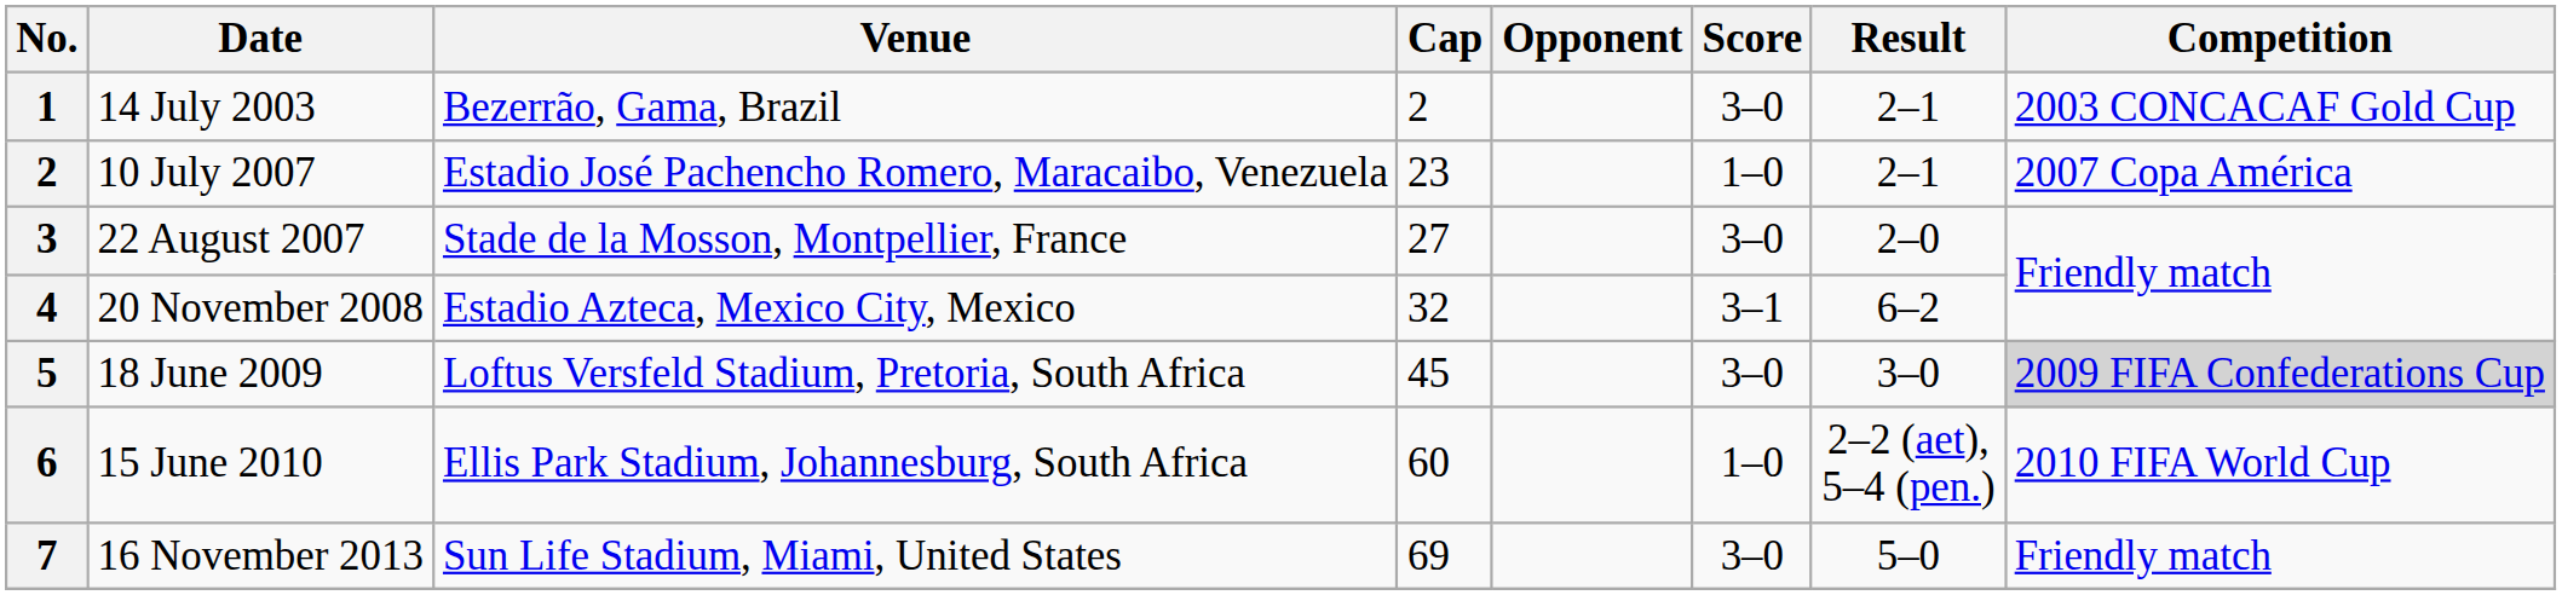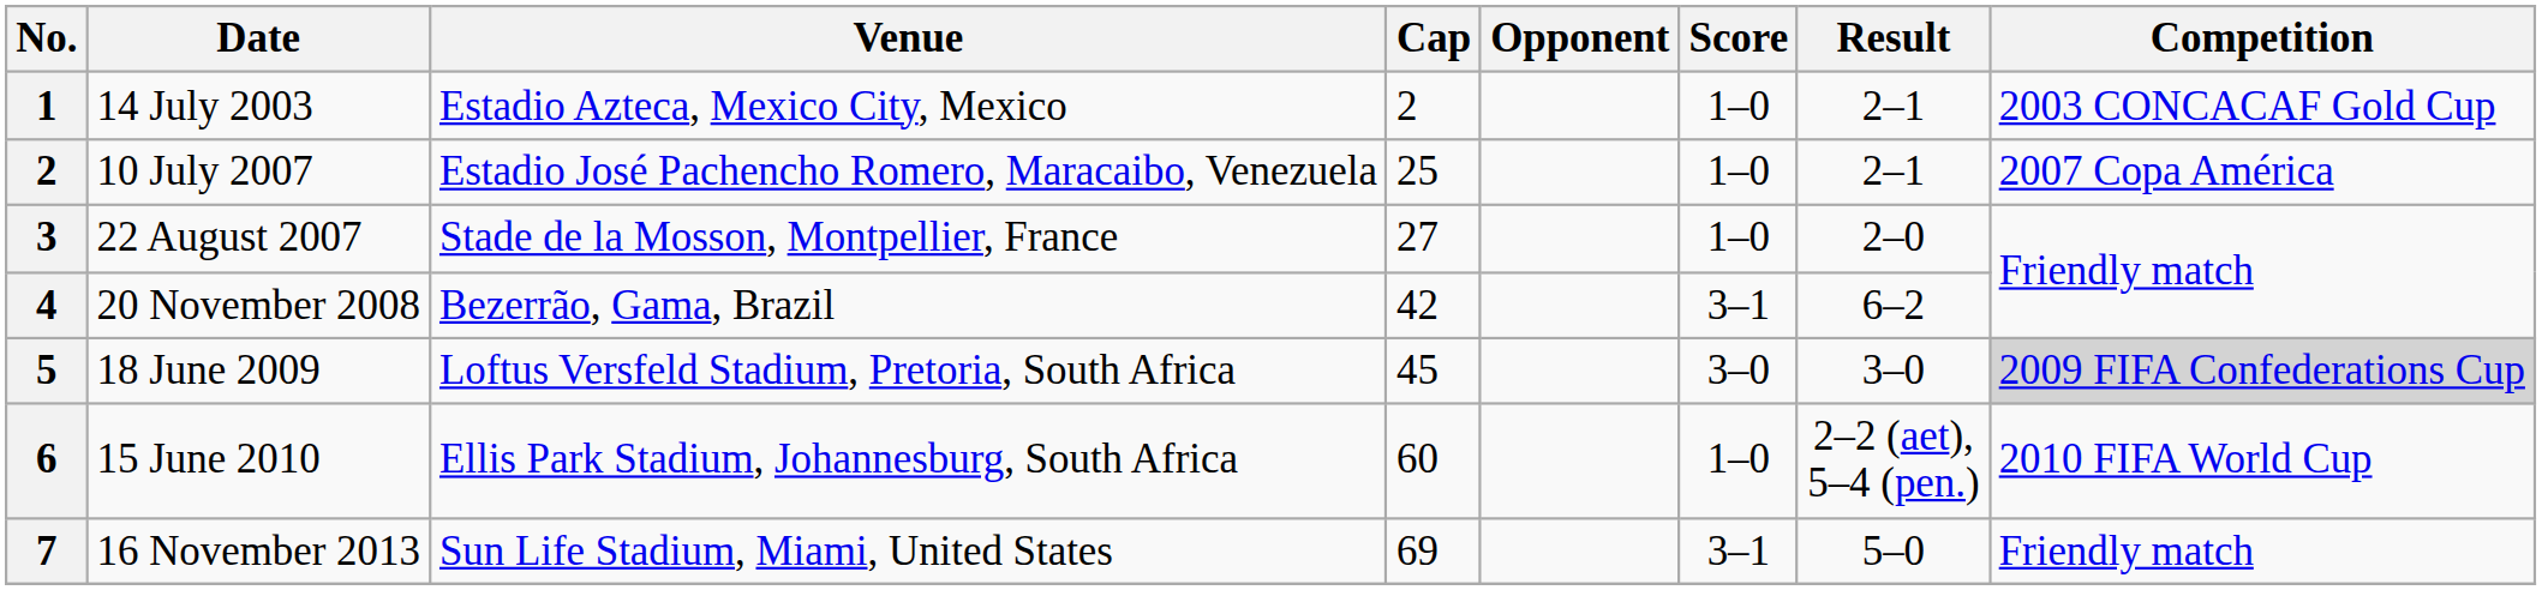 <table class="wikitable sortable plainrowheaders">
 <tr>
 <th scope=col>No.</th>
 <th scope=col data-sort-type=date>Date</th>
 <th scope=col>Venue</th>
 <th scope=col>Cap</th>
 <th scope=col>Opponent</th>
 <th scope=col>Score</th>
 <th scope=col>Result</th>
 <th scope=col>Competition</th>
 </tr>
 <tr>
 <th scope=row>1</th>
 <td>14 July 2003</td>
-<td><a href='#'>Bezerrão</a>, <a href='#'>Gama</a>, Brazil</td>
+<td><a href='#'>Estadio Azteca</a>, <a href='#'>Mexico City</a>, Mexico</td>
 <td>2</td>
 <td></td>
-<td align=center>3–0</td>
+<td align=center>1–0</td>
 <td align=center>2–1</td>
 <td><a href='#'>2003 CONCACAF Gold Cup</a></td>
 </tr>
 <tr>
 <th scope=row>2</th>
 <td>10 July 2007</td>
 <td><a href='#'>Estadio José Pachencho Romero</a>, <a href='#'>Maracaibo</a>, Venezuela</td>
-<td>23</td>
+<td>25</td>
 <td></td>
 <td align=center>1–0</td>
 <td align=center>2–1</td>
 <td><a href='#'>2007 Copa América</a></td>
 </tr>
 <tr>
 <th scope=row>3</th>
 <td>22 August 2007</td>
 <td><a href='#'>Stade de la Mosson</a>, <a href='#'>Montpellier</a>, France</td>
 <td>27</td>
 <td></td>
-<td align=center>3–0</td>
+<td align=center>1–0</td>
 <td align=center>2–0</td>
 <td rowspan=2><a href='#'>Friendly match</a></td>
 </tr>
 <tr>
 <th scope=row>4</th>
 <td>20 November 2008</td>
-<td><a href='#'>Estadio Azteca</a>, <a href='#'>Mexico City</a>, Mexico</td>
-<td>32</td>
+<td><a href='#'>Bezerrão</a>, <a href='#'>Gama</a>, Brazil</td>
+<td>42</td>
 <td></td>
 <td align=center>3–1</td>
 <td align=center>6–2</td>
 </tr>
 <tr>
 <th scope=row>5</th>
 <td>18 June 2009</td>
 <td><a href='#'>Loftus Versfeld Stadium</a>, <a href='#'>Pretoria</a>, South Africa</td>
 <td>45</td>
 <td></td>
 <td align=center>3–0</td>
 <td align=center>3–0</td>
 <td style="background: lightgrey;"><a href='#'>2009 FIFA Confederations Cup</a></td>
 </tr>
 <tr>
 <th scope=row>6</th>
 <td>15 June 2010</td>
 <td><a href='#'>Ellis Park Stadium</a>, <a href='#'>Johannesburg</a>, South Africa</td>
 <td>60</td>
 <td></td>
 <td align=center>1–0</td>
 <td align=center>2–2 (<a href='#'>aet</a>),<br>5–4 (<a href='#'>pen.</a>)</td>
 <td><a href='#'>2010 FIFA World Cup</a></td>
 </tr>
 <tr>
 <th scope=row>7</th>
 <td>16 November 2013</td>
 <td><a href='#'>Sun Life Stadium</a>, <a href='#'>Miami</a>, United States</td>
 <td>69</td>
 <td></td>
-<td align=center>3–0</td>
+<td align=center>3–1</td>
 <td align=center>5–0</td>
 <td><a href='#'>Friendly match</a></td>
 </tr>
 <tr>
 </tr>
 </table>
